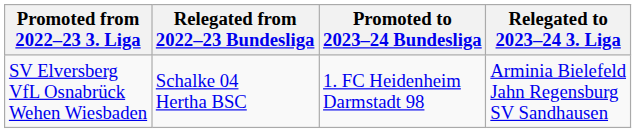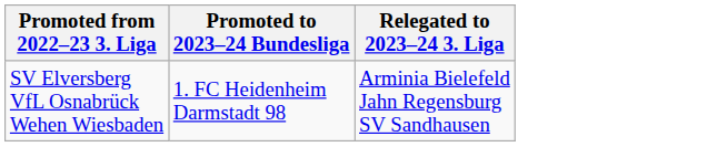 <table class="wikitable">
 <tr>
 <th>Promoted from<br><a href='#'>2022–23 3. Liga</a></th>
-<th>Relegated from<br><a href='#'>2022–23 Bundesliga</a></th>
 <th>Promoted to<br><a href='#'>2023–24 Bundesliga</a></th>
 <th>Relegated to<br><a href='#'>2023–24 3. Liga</a></th>
 </tr>
 <tr>
 <td><a href='#'>SV Elversberg</a><br><a href='#'>VfL Osnabrück</a><br><a href='#'>Wehen Wiesbaden</a></td>
-<td><a href='#'>Schalke 04</a><br><a href='#'>Hertha BSC</a></td>
 <td><a href='#'>1. FC Heidenheim</a><br><a href='#'>Darmstadt 98</a></td>
 <td><a href='#'>Arminia Bielefeld</a><br><a href='#'>Jahn Regensburg</a><br><a href='#'>SV Sandhausen</a></td>
 </tr>
 </table>
